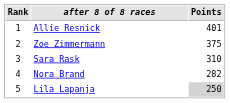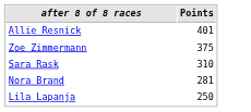 <table cellspacing="1" cellpadding="3" style="border:1px solid #aaa; font-size:86%;">
 <tr style="background:#e4e4e4;">
-<th style="border-bottom:1px solid #aaa; width:10px;">Rank</th>
 <th style="border-bottom:1px solid #aaa; width:200px; white-space:nowrap;"><em>after 8 of 8 races</em></th>
 <th style="border-bottom:1px solid #aaa; width:20px;">Points</th>
 </tr>
 <tr>
-<td style="text-align:center;">1</td>
 <td> <a href='#'>Allie Resnick</a></td>
 <td align="right">401</td>
 </tr>
 <tr>
-<td style="text-align:center;">2</td>
 <td> <a href='#'>Zoe Zimmermann</a></td>
 <td align="right">375</td>
 </tr>
 <tr>
-<td style="text-align:center;">3</td>
 <td> <a href='#'>Sara Rask</a></td>
 <td align="right">310</td>
 </tr>
 <tr>
-<td style="text-align:center;">4</td>
 <td> <a href='#'>Nora Brand</a></td>
-<td align="right">282</td>
+<td align="right">281</td>
 </tr>
 <tr>
-<td style="text-align:center;">5</td>
 <td> <a href='#'>Lila Lapanja</a></td>
-<td align="right" style="background: lightgrey;">250</td>
+<td align="right">250</td>
 </tr>
 </table>
